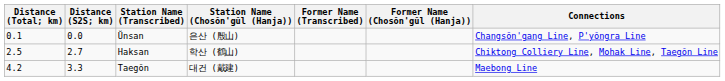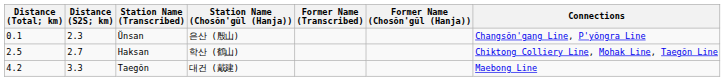 <table class="wikitable">
 <tr>
 <th>Distance<br>(Total; km)</th>
 <th>Distance<br>(S2S; km)</th>
 <th>Station Name<br>(Transcribed)</th>
 <th>Station Name<br>(Chosŏn'gŭl (Hanja))</th>
 <th>Former Name<br>(Transcribed)</th>
 <th>Former Name<br>(Chosŏn'gŭl (Hanja))</th>
 <th>Connections</th>
 </tr>
 <tr>
 <td>0.1</td>
-<td>0.0</td>
+<td>2.3</td>
 <td>Ŭnsan</td>
 <td>은산 (殷山)</td>
 <td></td>
 <td></td>
 <td><a href='#'>Changsŏn'gang Line</a>, <a href='#'>P'yŏngra Line</a></td>
 </tr>
 <tr>
 <td>2.5</td>
 <td>2.7</td>
 <td>Haksan</td>
 <td>학산 (鶴山)</td>
 <td></td>
 <td></td>
 <td><a href='#'>Chiktong Colliery Line</a>, <a href='#'>Mohak Line</a>, <a href='#'>Taegŏn Line</a></td>
 </tr>
 <tr>
 <td>4.2</td>
 <td>3.3</td>
 <td>Taegŏn</td>
 <td>대건 (戴建)</td>
 <td></td>
 <td></td>
 <td><a href='#'>Maebong Line</a></td>
 </tr>
 </table>
